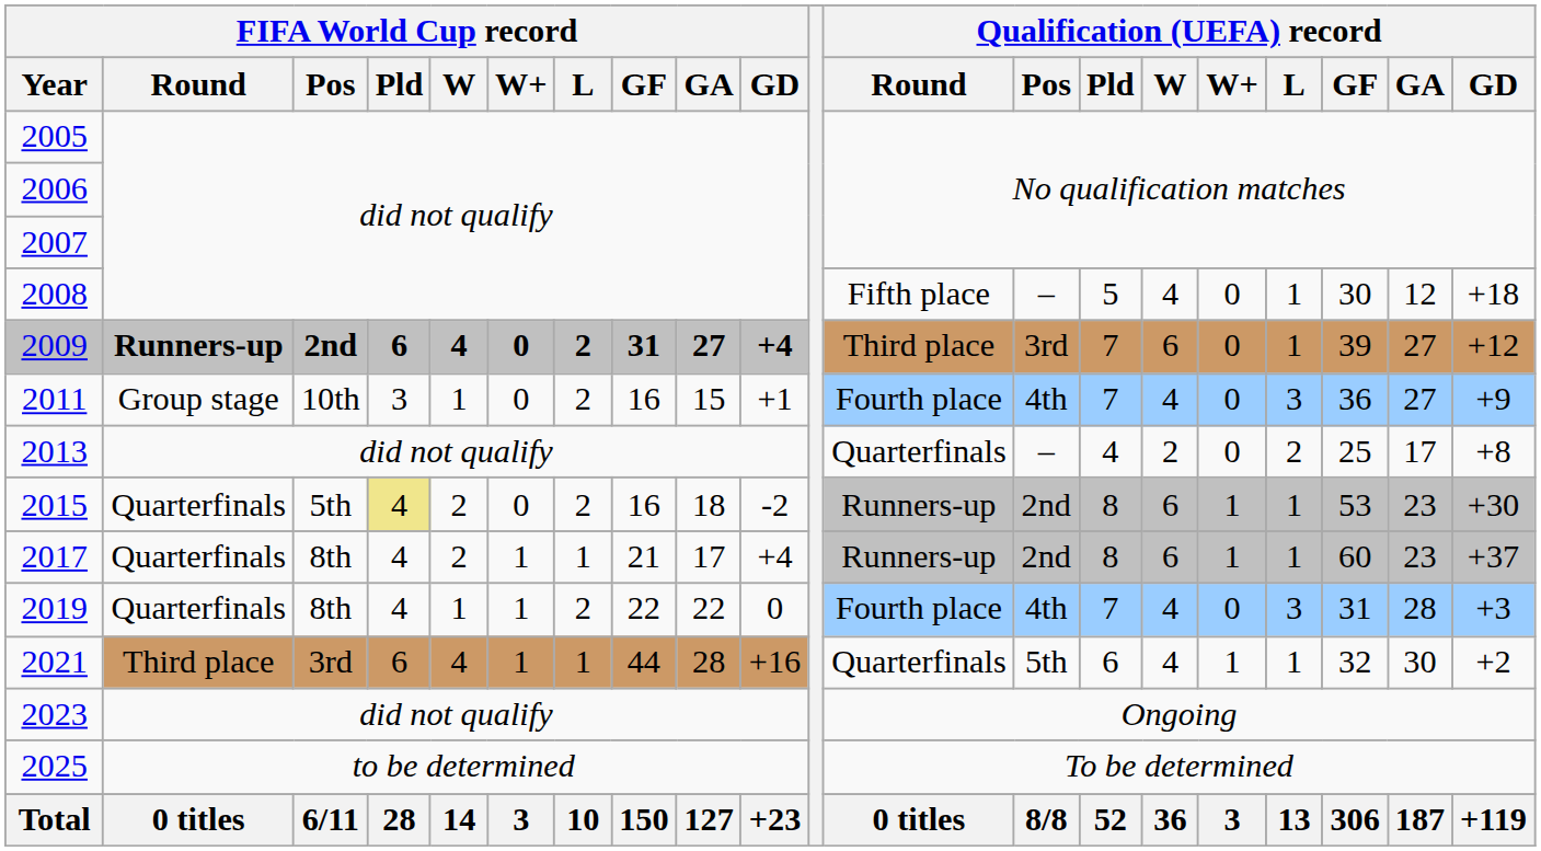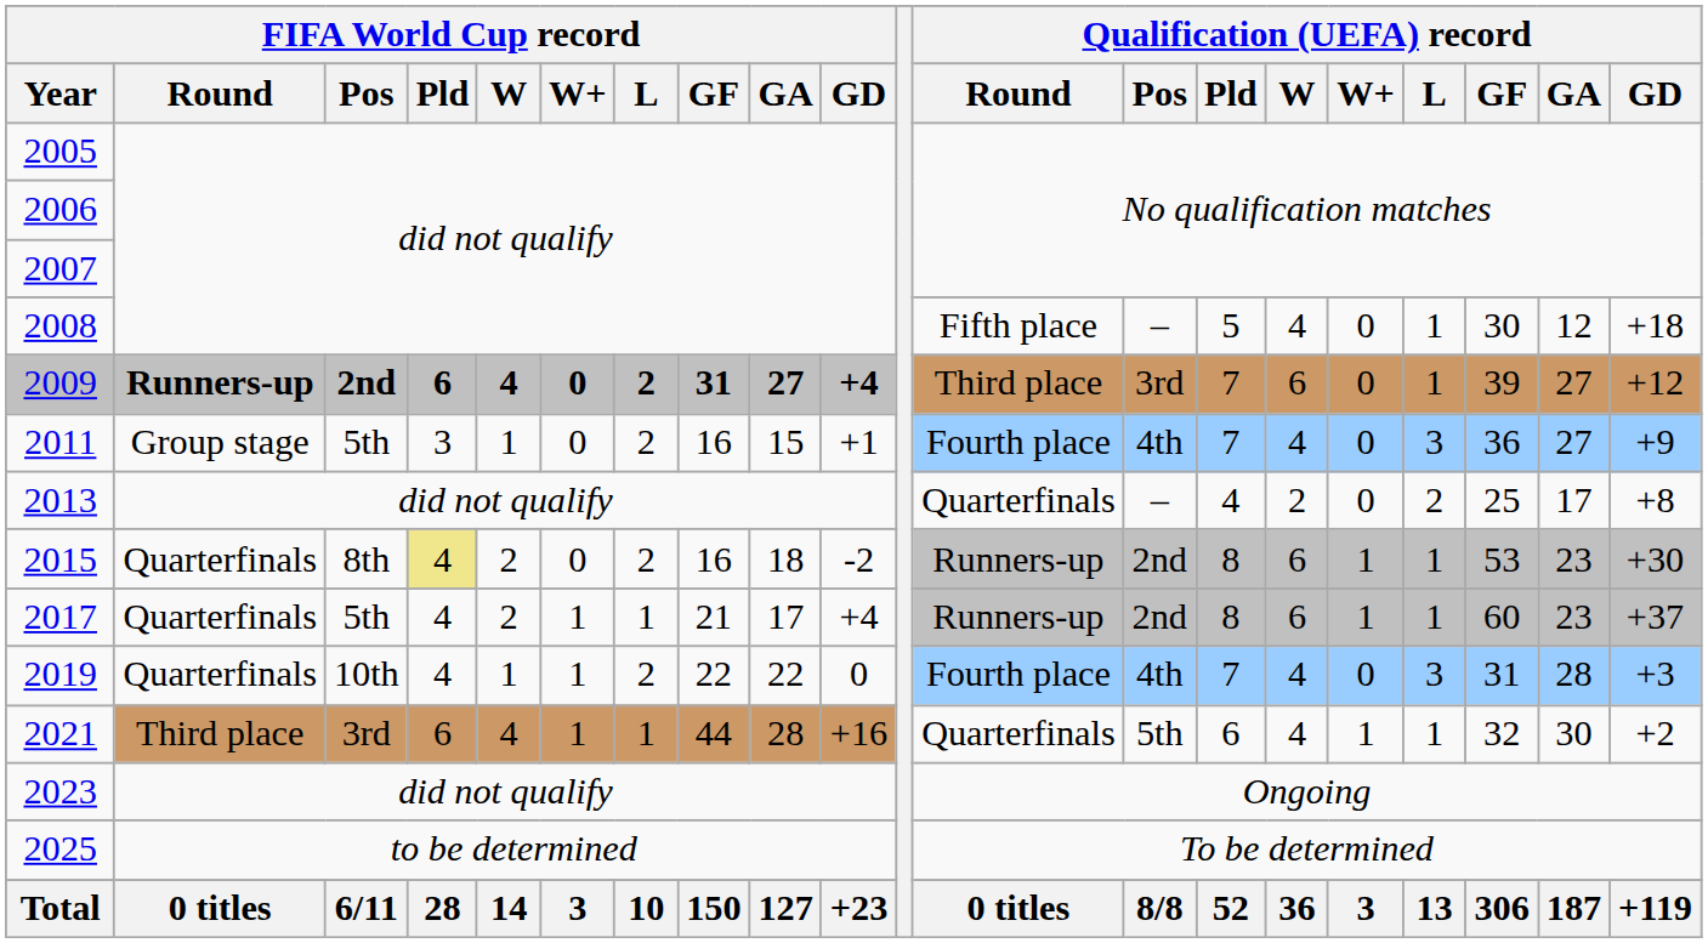 <table class="wikitable" style="text-align: center;">
 <tr>
 <th colspan=10><a href='#'>FIFA World Cup</a> record</th>
 <th width=1% rowspan="16"></th>
 <th colspan=10><a href='#'>Qualification (UEFA)</a> record</th>
 </tr>
 <tr>
 <th width=40>Year</th>
 <th width=50>Round</th>
 <th width=20>Pos</th>
 <th width=20>Pld</th>
 <th width=20>W</th>
 <th width=20>W+</th>
 <th width=20>L</th>
 <th width=20>GF</th>
 <th width=20>GA</th>
 <th width=20>GD</th>
 <th width=50>Round</th>
 <th width=20>Pos</th>
 <th width=20>Pld</th>
 <th width=20>W</th>
 <th width=20>W+</th>
 <th width=20>L</th>
 <th width=20>GF</th>
 <th width=20>GA</th>
 <th width=20>GD</th>
 </tr>
 <tr>
 <td> <a href='#'>2005</a></td>
 <td rowspan=4 colspan=9><em>did not qualify</em></td>
 <td rowspan=3 colspan=9><em>No qualification matches</em></td>
 </tr>
 <tr>
 <td> <a href='#'>2006</a></td>
 </tr>
 <tr>
 <td> <a href='#'>2007</a></td>
 </tr>
 <tr>
 <td> <a href='#'>2008</a></td>
 <td>Fifth place</td>
 <td>–</td>
 <td>5</td>
 <td>4</td>
 <td>0</td>
 <td>1</td>
 <td>30</td>
 <td>12</td>
 <td>+18</td>
 </tr>
 <tr bgcolor=silver>
 <td> <a href='#'>2009</a></td>
 <td><strong>Runners-up</strong></td>
 <td><strong>2nd</strong></td>
 <td><strong>6</strong></td>
 <td><strong>4</strong></td>
 <td><strong>0</strong></td>
 <td><strong>2</strong></td>
 <td><strong>31</strong></td>
 <td><strong>27</strong></td>
 <td><strong>+4</strong></td>
 <td bgcolor=#cc9966>Third place</td>
 <td bgcolor=#cc9966>3rd</td>
 <td bgcolor=#cc9966>7</td>
 <td bgcolor=#cc9966>6</td>
 <td bgcolor=#cc9966>0</td>
 <td bgcolor=#cc9966>1</td>
 <td bgcolor=#cc9966>39</td>
 <td bgcolor=#cc9966>27</td>
 <td bgcolor=#cc9966>+12</td>
 </tr>
 <tr>
 <td> <a href='#'>2011</a></td>
 <td>Group stage</td>
-<td>10th</td>
+<td>5th</td>
 <td>3</td>
 <td>1</td>
 <td>0</td>
 <td>2</td>
 <td>16</td>
 <td>15</td>
 <td>+1</td>
 <td bgcolor=#9acdff>Fourth place</td>
 <td bgcolor=#9acdff>4th</td>
 <td bgcolor=#9acdff>7</td>
 <td bgcolor=#9acdff>4</td>
 <td bgcolor=#9acdff>0</td>
 <td bgcolor=#9acdff>3</td>
 <td bgcolor=#9acdff>36</td>
 <td bgcolor=#9acdff>27</td>
 <td bgcolor=#9acdff>+9</td>
 </tr>
 <tr>
 <td> <a href='#'>2013</a></td>
 <td colspan=9><em>did not qualify</em></td>
 <td>Quarterfinals</td>
 <td>–</td>
 <td>4</td>
 <td>2</td>
 <td>0</td>
 <td>2</td>
 <td>25</td>
 <td>17</td>
 <td>+8</td>
 </tr>
 <tr>
 <td> <a href='#'>2015</a></td>
 <td>Quarterfinals</td>
-<td>5th</td>
+<td>8th</td>
 <td style="background: khaki;">4</td>
 <td>2</td>
 <td>0</td>
 <td>2</td>
 <td>16</td>
 <td>18</td>
 <td>-2</td>
 <td bgcolor=silver>Runners-up</td>
 <td bgcolor=silver>2nd</td>
 <td bgcolor=silver>8</td>
 <td bgcolor=silver>6</td>
 <td bgcolor=silver>1</td>
 <td bgcolor=silver>1</td>
 <td bgcolor=silver>53</td>
 <td bgcolor=silver>23</td>
 <td bgcolor=silver>+30</td>
 </tr>
 <tr>
 <td> <a href='#'>2017</a></td>
 <td>Quarterfinals</td>
-<td>8th</td>
+<td>5th</td>
 <td>4</td>
 <td>2</td>
 <td>1</td>
 <td>1</td>
 <td>21</td>
 <td>17</td>
 <td>+4</td>
 <td bgcolor=silver>Runners-up</td>
 <td bgcolor=silver>2nd</td>
 <td bgcolor=silver>8</td>
 <td bgcolor=silver>6</td>
 <td bgcolor=silver>1</td>
 <td bgcolor=silver>1</td>
 <td bgcolor=silver>60</td>
 <td bgcolor=silver>23</td>
 <td bgcolor=silver>+37</td>
 </tr>
 <tr>
 <td> <a href='#'>2019</a></td>
 <td>Quarterfinals</td>
-<td>8th</td>
+<td>10th</td>
 <td>4</td>
 <td>1</td>
 <td>1</td>
 <td>2</td>
 <td>22</td>
 <td>22</td>
 <td>0</td>
 <td bgcolor=#9acdff>Fourth place</td>
 <td bgcolor=#9acdff>4th</td>
 <td bgcolor=#9acdff>7</td>
 <td bgcolor=#9acdff>4</td>
 <td bgcolor=#9acdff>0</td>
 <td bgcolor=#9acdff>3</td>
 <td bgcolor=#9acdff>31</td>
 <td bgcolor=#9acdff>28</td>
 <td bgcolor=#9acdff>+3</td>
 </tr>
 <tr>
 <td> <a href='#'>2021</a></td>
 <td bgcolor=#cc9966>Third place</td>
 <td bgcolor=#cc9966>3rd</td>
 <td bgcolor=#cc9966>6</td>
 <td bgcolor=#cc9966>4</td>
 <td bgcolor=#cc9966>1</td>
 <td bgcolor=#cc9966>1</td>
 <td bgcolor=#cc9966>44</td>
 <td bgcolor=#cc9966>28</td>
 <td bgcolor=#cc9966>+16</td>
 <td>Quarterfinals</td>
 <td>5th</td>
 <td>6</td>
 <td>4</td>
 <td>1</td>
 <td>1</td>
 <td>32</td>
 <td>30</td>
 <td>+2</td>
 </tr>
 <tr>
 <td> <a href='#'>2023</a></td>
 <td colspan=9><em>did not qualify</em></td>
 <td colspan=10><em>Ongoing</em></td>
 </tr>
 <tr>
 <td> <a href='#'>2025</a></td>
 <td colspan=10><em>to be determined</em></td>
 <td colspan=9><em>To be determined</em></td>
 </tr>
 <tr>
 <th>Total</th>
 <th>0 titles</th>
 <th>6/11</th>
 <th>28</th>
 <th>14</th>
 <th>3</th>
 <th>10</th>
 <th>150</th>
 <th>127</th>
 <th>+23</th>
 <th>0 titles</th>
 <th>8/8</th>
 <th>52</th>
 <th>36</th>
 <th>3</th>
 <th>13</th>
 <th>306</th>
 <th>187</th>
 <th>+119</th>
 </tr>
 </table>
